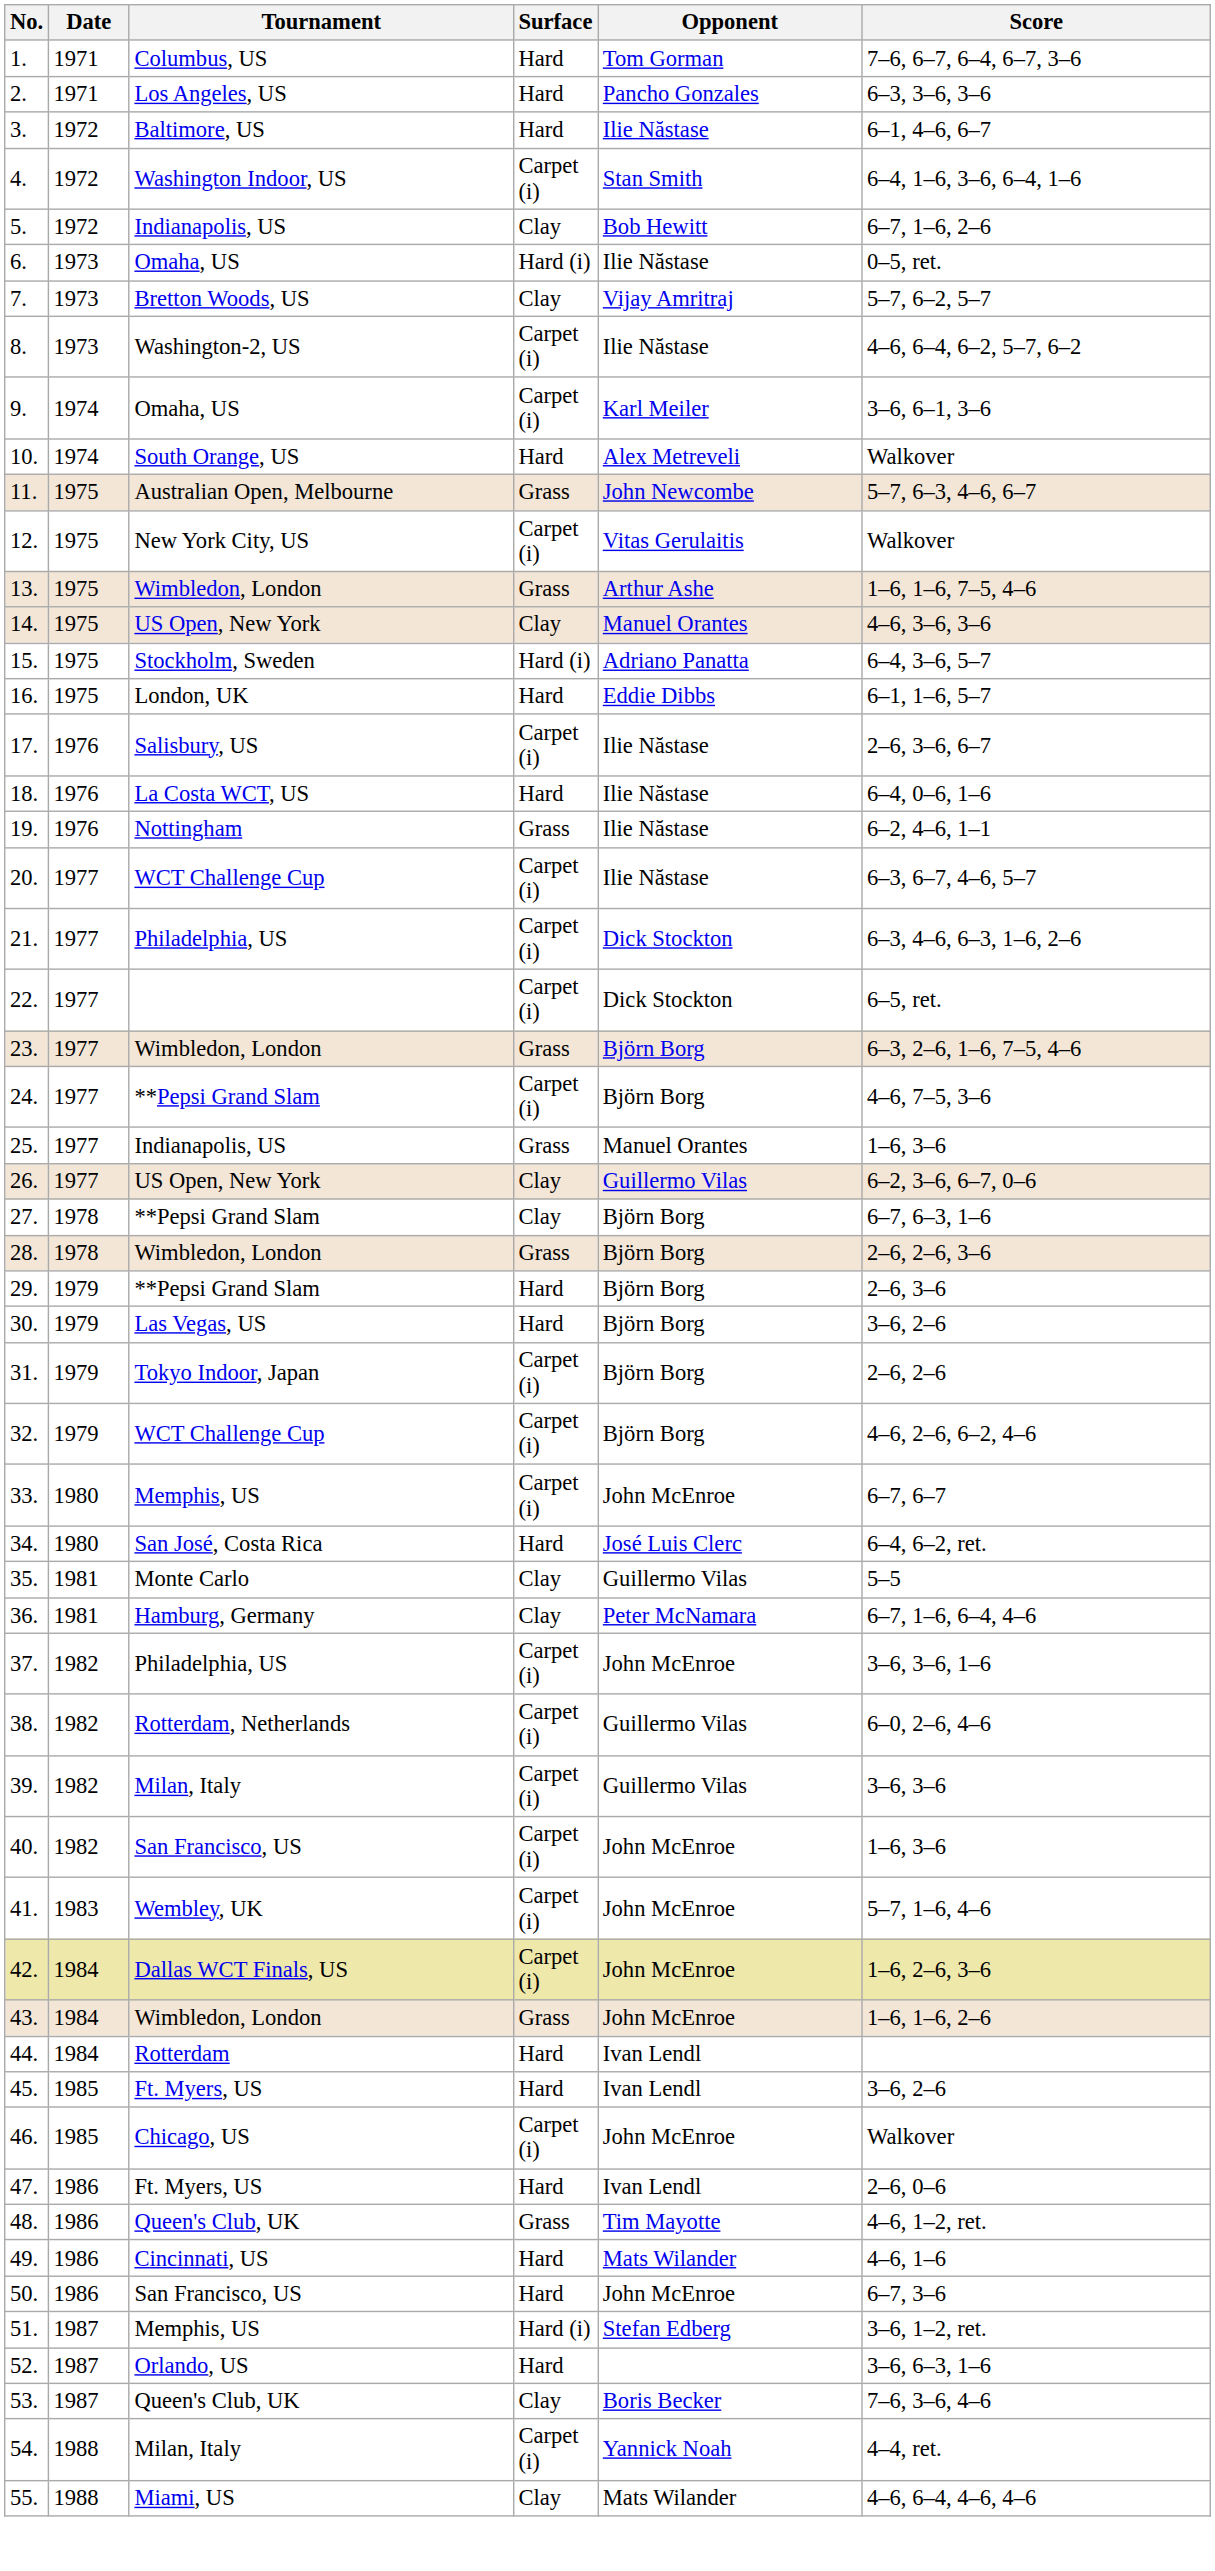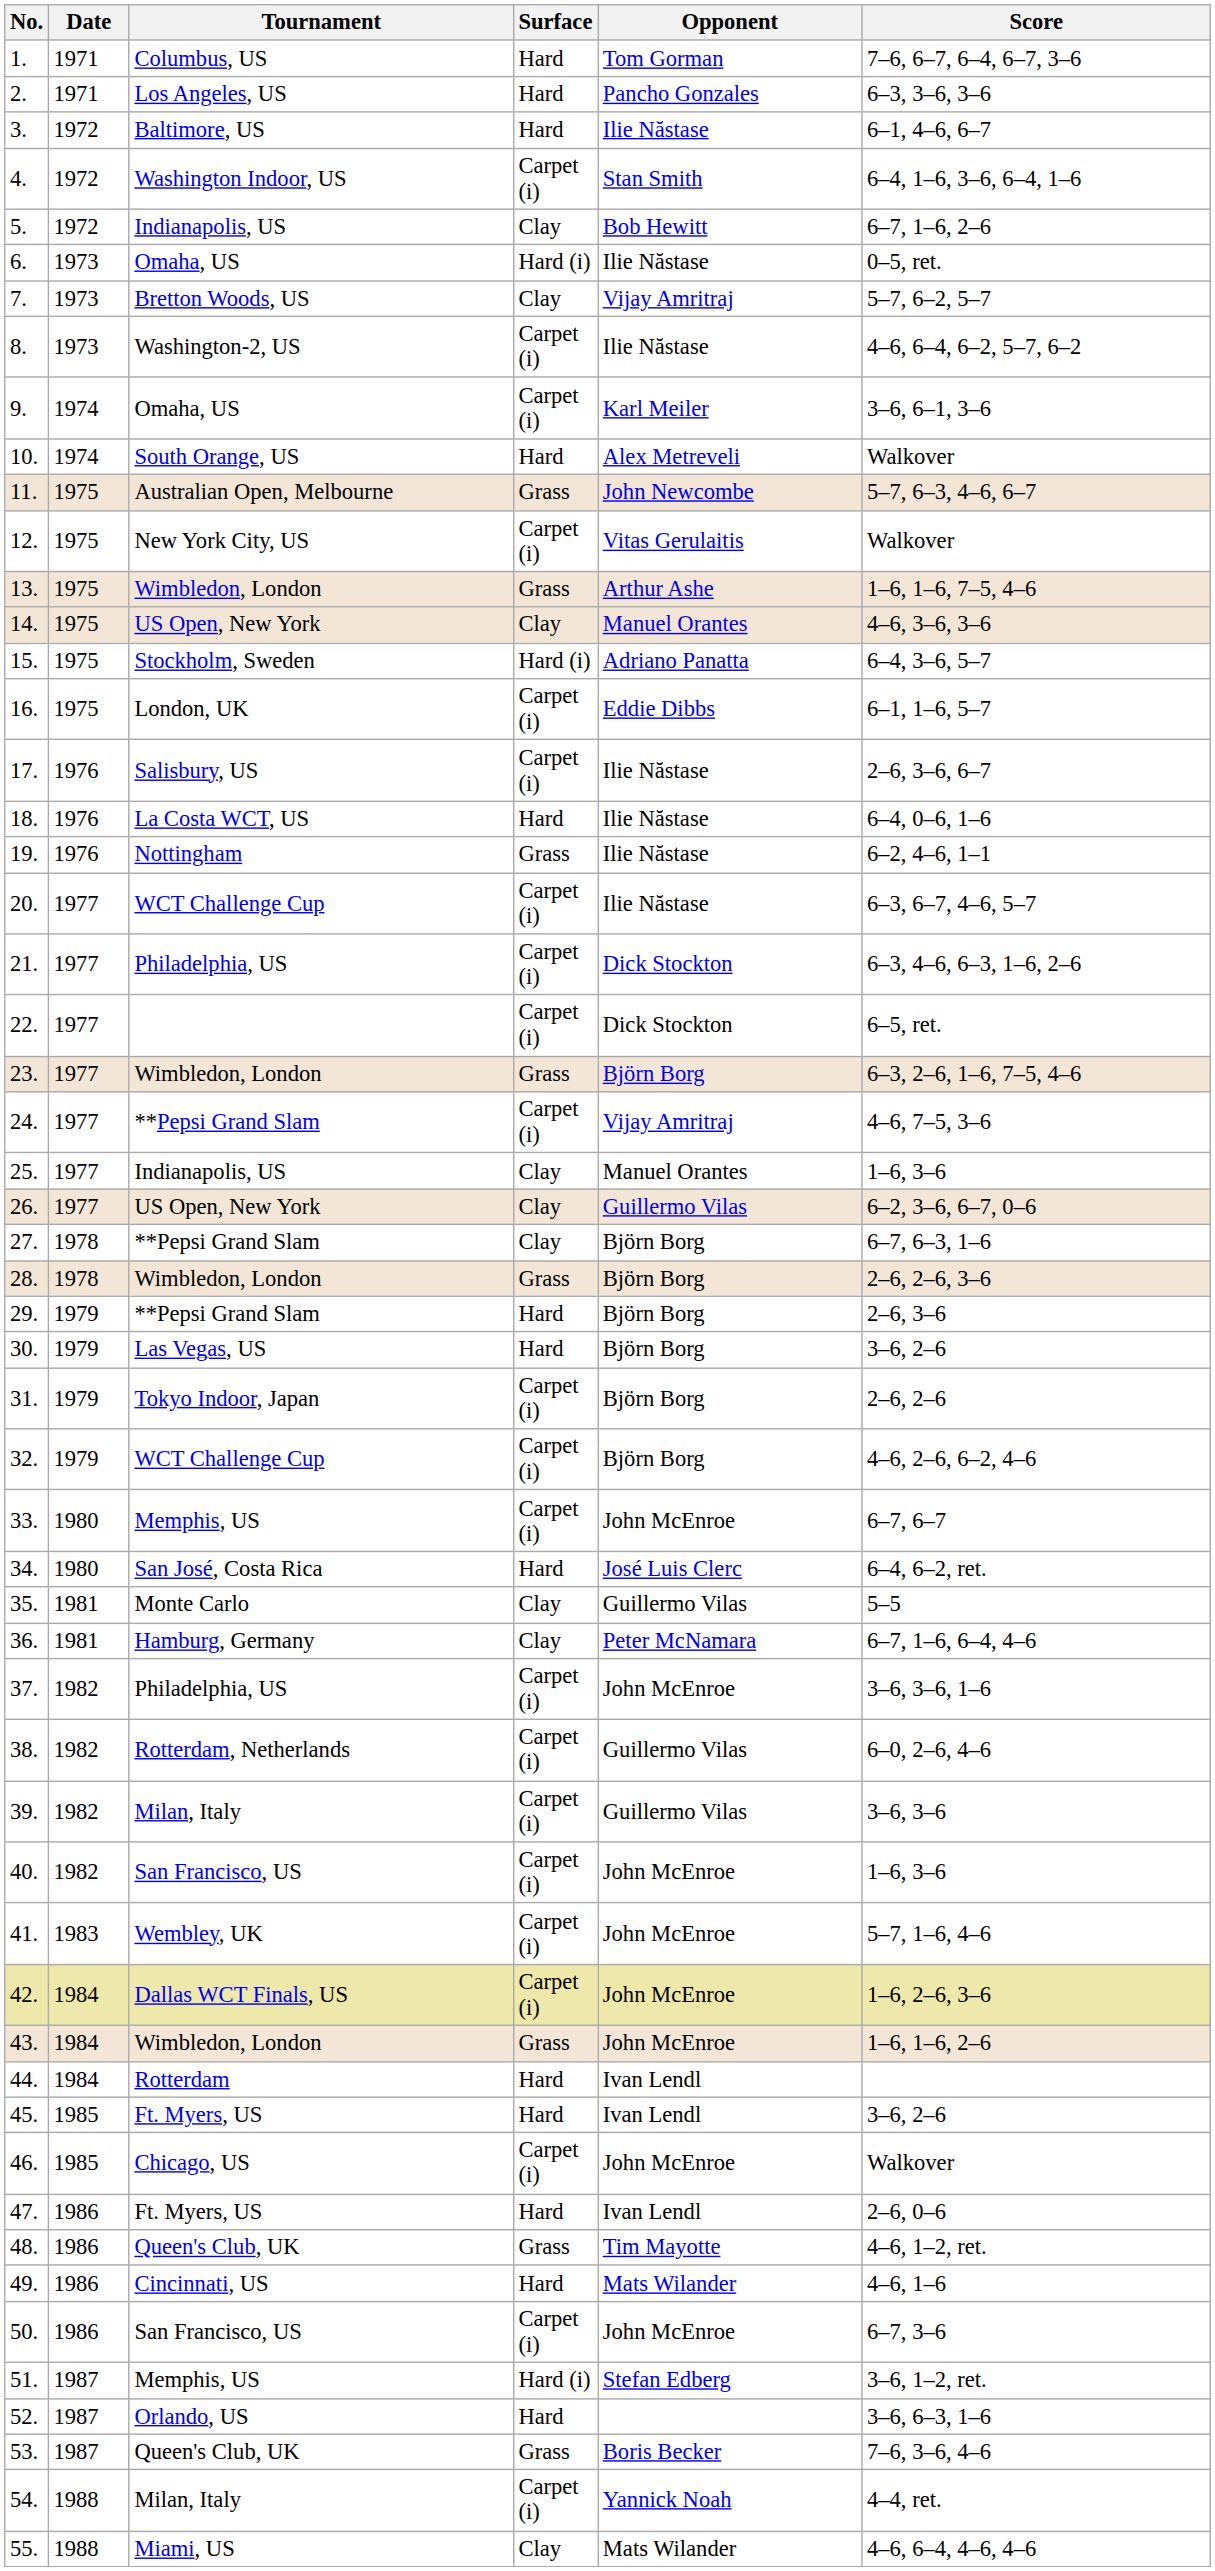 <table class="sortable wikitable">
 <tr>
 <th style="width:20px" class="unsortable">No.</th>
 <th style="width:50px">Date</th>
 <th style="width:265px">Tournament</th>
 <th style="width:50px">Surface</th>
 <th style="width:180px">Opponent</th>
 <th style="width:240px" class="unsortable">Score</th>
 </tr>
 <tr style="background:#fff;">
 <td>1.</td>
 <td>1971</td>
 <td><a href='#'>Columbus</a>, US</td>
 <td>Hard</td>
 <td> <a href='#'>Tom Gorman</a></td>
 <td>7–6, 6–7, 6–4, 6–7, 3–6</td>
 </tr>
 <tr style="background:#fff;">
 <td>2.</td>
 <td>1971</td>
 <td><a href='#'>Los Angeles</a>, US</td>
 <td>Hard</td>
 <td> <a href='#'>Pancho Gonzales</a></td>
 <td>6–3, 3–6, 3–6</td>
 </tr>
 <tr style="background:#fff;">
 <td>3.</td>
 <td>1972</td>
 <td><a href='#'>Baltimore</a>, US</td>
 <td>Hard</td>
 <td> <a href='#'>Ilie Năstase</a></td>
 <td>6–1, 4–6, 6–7</td>
 </tr>
 <tr style="background:#fff;">
 <td>4.</td>
 <td>1972</td>
 <td><a href='#'>Washington Indoor</a>, US</td>
 <td>Carpet (i)</td>
 <td> <a href='#'>Stan Smith</a></td>
 <td>6–4, 1–6, 3–6, 6–4, 1–6</td>
 </tr>
 <tr style="background:#fff;">
 <td>5.</td>
 <td>1972</td>
 <td><a href='#'>Indianapolis</a>, US</td>
 <td>Clay</td>
 <td> <a href='#'>Bob Hewitt</a></td>
 <td>6–7, 1–6, 2–6</td>
 </tr>
 <tr style="background:#fff;">
 <td>6.</td>
 <td>1973</td>
 <td><a href='#'>Omaha</a>, US</td>
 <td>Hard (i)</td>
 <td> Ilie Năstase</td>
 <td>0–5, ret.</td>
 </tr>
 <tr style="background:#fff;">
 <td>7.</td>
 <td>1973</td>
 <td><a href='#'>Bretton Woods</a>, US</td>
 <td>Clay</td>
 <td> <a href='#'>Vijay Amritraj</a></td>
 <td>5–7, 6–2, 5–7</td>
 </tr>
 <tr style="background:#fff;">
 <td>8.</td>
 <td>1973</td>
 <td>Washington-2, US</td>
 <td>Carpet (i)</td>
 <td> Ilie Năstase</td>
 <td>4–6, 6–4, 6–2, 5–7, 6–2</td>
 </tr>
 <tr style="background:#fff;">
 <td>9.</td>
 <td>1974</td>
 <td>Omaha, US</td>
 <td>Carpet (i)</td>
 <td> <a href='#'>Karl Meiler</a></td>
 <td>3–6, 6–1, 3–6</td>
 </tr>
 <tr style="background:#fff;">
 <td>10.</td>
 <td>1974</td>
 <td><a href='#'>South Orange</a>, US</td>
 <td>Hard</td>
 <td> <a href='#'>Alex Metreveli</a></td>
 <td>Walkover</td>
 </tr>
 <tr style="background:#F3E6D7;">
 <td>11.</td>
 <td>1975</td>
 <td>Australian Open, Melbourne</td>
 <td>Grass</td>
 <td> <a href='#'>John Newcombe</a></td>
 <td>5–7, 6–3, 4–6, 6–7</td>
 </tr>
 <tr style="background:#fff;">
 <td>12.</td>
 <td>1975</td>
 <td>New York City, US</td>
 <td>Carpet (i)</td>
 <td> <a href='#'>Vitas Gerulaitis</a></td>
 <td>Walkover</td>
 </tr>
 <tr style="background:#F3E6D7;">
 <td>13.</td>
 <td>1975</td>
 <td><a href='#'>Wimbledon</a>, London</td>
 <td>Grass</td>
 <td> <a href='#'>Arthur Ashe</a></td>
 <td>1–6, 1–6, 7–5, 4–6</td>
 </tr>
 <tr style="background:#F3E6D7;">
 <td>14.</td>
 <td>1975</td>
 <td><a href='#'>US Open</a>, New York</td>
 <td>Clay</td>
 <td> <a href='#'>Manuel Orantes</a></td>
 <td>4–6, 3–6, 3–6</td>
 </tr>
 <tr style="background:#fff;">
 <td>15.</td>
 <td>1975</td>
 <td><a href='#'>Stockholm</a>, Sweden</td>
 <td>Hard (i)</td>
 <td> <a href='#'>Adriano Panatta</a></td>
 <td>6–4, 3–6, 5–7</td>
 </tr>
 <tr style="background:#fff;">
 <td>16.</td>
 <td>1975</td>
 <td>London, UK</td>
-<td>Hard</td>
+<td>Carpet (i)</td>
 <td> <a href='#'>Eddie Dibbs</a></td>
 <td>6–1, 1–6, 5–7</td>
 </tr>
 <tr style="background:#fff;">
 <td>17.</td>
 <td>1976</td>
 <td><a href='#'>Salisbury</a>, US</td>
 <td>Carpet (i)</td>
 <td> Ilie Năstase</td>
 <td>2–6, 3–6, 6–7</td>
 </tr>
 <tr style="background:#fff;">
 <td>18.</td>
 <td>1976</td>
 <td><a href='#'>La Costa WCT</a>, US</td>
 <td>Hard</td>
 <td> Ilie Năstase</td>
 <td>6–4, 0–6, 1–6</td>
 </tr>
 <tr style="background:#fff;">
 <td>19.</td>
 <td>1976</td>
 <td><a href='#'>Nottingham</a></td>
 <td>Grass</td>
 <td> Ilie Năstase</td>
 <td>6–2, 4–6, 1–1 </td>
 </tr>
 <tr style="background:#fff;">
 <td>20.</td>
 <td>1977</td>
 <td><a href='#'>WCT Challenge Cup</a></td>
 <td>Carpet (i)</td>
 <td> Ilie Năstase</td>
 <td>6–3, 6–7, 4–6, 5–7</td>
 </tr>
 <tr style="background:#fff;">
 <td>21.</td>
 <td>1977</td>
 <td><a href='#'>Philadelphia</a>, US</td>
 <td>Carpet (i)</td>
 <td> <a href='#'>Dick Stockton</a></td>
 <td>6–3, 4–6, 6–3, 1–6, 2–6</td>
 </tr>
 <tr style="background:#fff;">
 <td>22.</td>
 <td>1977</td>
 <td></td>
 <td>Carpet (i)</td>
 <td> Dick Stockton</td>
 <td>6–5, ret.</td>
 </tr>
 <tr style="background:#F3E6D7;">
 <td>23.</td>
 <td>1977</td>
 <td>Wimbledon, London</td>
 <td>Grass</td>
 <td> <a href='#'>Björn Borg</a></td>
 <td>6–3, 2–6, 1–6, 7–5, 4–6</td>
 </tr>
 <tr style="background:#fff;">
 <td>24.</td>
 <td>1977</td>
 <td>**<a href='#'>Pepsi Grand Slam</a></td>
 <td>Carpet (i)</td>
-<td> Björn Borg</td>
+<td> <a href='#'>Vijay Amritraj</a></td>
 <td>4–6, 7–5, 3–6</td>
 </tr>
 <tr style="background:#fff;">
 <td>25.</td>
 <td>1977</td>
 <td>Indianapolis, US</td>
-<td>Grass</td>
+<td>Clay</td>
 <td> Manuel Orantes</td>
 <td>1–6, 3–6</td>
 </tr>
 <tr style="background:#F3E6D7;">
 <td>26.</td>
 <td>1977</td>
 <td>US Open, New York</td>
 <td>Clay</td>
 <td> <a href='#'>Guillermo Vilas</a></td>
 <td>6–2, 3–6, 6–7, 0–6</td>
 </tr>
 <tr style="background:#fff;">
 <td>27.</td>
 <td>1978</td>
 <td>**Pepsi Grand Slam</td>
 <td>Clay</td>
 <td> Björn Borg</td>
 <td>6–7, 6–3, 1–6</td>
 </tr>
 <tr style="background:#F3E6D7;">
 <td>28.</td>
 <td>1978</td>
 <td>Wimbledon, London</td>
 <td>Grass</td>
 <td> Björn Borg</td>
 <td>2–6, 2–6, 3–6</td>
 </tr>
 <tr style="background:#fff;">
 <td>29.</td>
 <td>1979</td>
 <td>**Pepsi Grand Slam</td>
 <td>Hard</td>
 <td> Björn Borg</td>
 <td>2–6, 3–6</td>
 </tr>
 <tr style="background:#fff;">
 <td>30.</td>
 <td>1979</td>
 <td><a href='#'>Las Vegas</a>, US</td>
 <td>Hard</td>
 <td> Björn Borg</td>
 <td>3–6, 2–6</td>
 </tr>
 <tr style="background:#fff;">
 <td>31.</td>
 <td>1979</td>
 <td><a href='#'>Tokyo Indoor</a>, Japan</td>
 <td>Carpet (i)</td>
 <td> Björn Borg</td>
 <td>2–6, 2–6</td>
 </tr>
 <tr style="background:#fff;">
 <td>32.</td>
 <td>1979</td>
 <td><a href='#'>WCT Challenge Cup</a></td>
 <td>Carpet (i)</td>
 <td> Björn Borg</td>
 <td>4–6, 2–6, 6–2, 4–6</td>
 </tr>
 <tr style="background:#fff;">
 <td>33.</td>
 <td>1980</td>
 <td><a href='#'>Memphis</a>, US</td>
 <td>Carpet (i)</td>
 <td> John McEnroe</td>
 <td>6–7, 6–7</td>
 </tr>
 <tr style="background:#fff;">
 <td>34.</td>
 <td>1980</td>
 <td><a href='#'>San José</a>, Costa Rica</td>
 <td>Hard</td>
 <td> <a href='#'>José Luis Clerc</a></td>
 <td>6–4, 6–2, ret.</td>
 </tr>
 <tr style="background:#fff;">
 <td>35.</td>
 <td>1981</td>
 <td>Monte Carlo</td>
 <td>Clay</td>
 <td> Guillermo Vilas</td>
 <td>5–5  </td>
 </tr>
 <tr style="background:#fff;">
 <td>36.</td>
 <td>1981</td>
 <td><a href='#'>Hamburg</a>, Germany</td>
 <td>Clay</td>
 <td> <a href='#'>Peter McNamara</a></td>
 <td>6–7, 1–6, 6–4, 4–6</td>
 </tr>
 <tr style="background:#fff;">
 <td>37.</td>
 <td>1982</td>
 <td>Philadelphia, US</td>
 <td>Carpet (i)</td>
 <td> John McEnroe</td>
 <td>3–6, 3–6, 1–6</td>
 </tr>
 <tr style="background:#fff;">
 <td>38.</td>
 <td>1982</td>
 <td><a href='#'>Rotterdam</a>, Netherlands</td>
 <td>Carpet (i)</td>
 <td> Guillermo Vilas</td>
 <td>6–0, 2–6, 4–6</td>
 </tr>
 <tr style="background:#fff;">
 <td>39.</td>
 <td>1982</td>
 <td><a href='#'>Milan</a>, Italy</td>
 <td>Carpet (i)</td>
 <td> Guillermo Vilas</td>
 <td>3–6, 3–6</td>
 </tr>
 <tr style="background:#fff;">
 <td>40.</td>
 <td>1982</td>
 <td><a href='#'>San Francisco</a>, US</td>
 <td>Carpet (i)</td>
 <td> John McEnroe</td>
 <td>1–6, 3–6</td>
 </tr>
 <tr style="background:#fff;">
 <td>41.</td>
 <td>1983</td>
 <td><a href='#'>Wembley</a>, UK</td>
 <td>Carpet (i)</td>
 <td> John McEnroe</td>
 <td>5–7, 1–6, 4–6</td>
 </tr>
 <tr bgcolor=EEE8AA>
 <td>42.</td>
 <td>1984</td>
 <td><a href='#'>Dallas WCT Finals</a>, US</td>
 <td>Carpet (i)</td>
 <td> John McEnroe</td>
 <td>1–6, 2–6, 3–6</td>
 </tr>
 <tr style="background:#F3E6D7;">
 <td>43.</td>
 <td>1984</td>
 <td>Wimbledon, London</td>
 <td>Grass</td>
 <td> John McEnroe</td>
 <td>1–6, 1–6, 2–6</td>
 </tr>
 <tr style="background:#fff;">
 <td>44.</td>
 <td>1984</td>
 <td><a href='#'>Rotterdam</a></td>
 <td>Hard</td>
 <td> Ivan Lendl</td>
 <td></td>
 </tr>
 <tr style="background:#fff;">
 <td>45.</td>
 <td>1985</td>
 <td><a href='#'>Ft. Myers</a>, US</td>
 <td>Hard</td>
 <td> Ivan Lendl</td>
 <td>3–6, 2–6</td>
 </tr>
 <tr style="background:#fff;">
 <td>46.</td>
 <td>1985</td>
 <td><a href='#'>Chicago</a>, US</td>
 <td>Carpet (i)</td>
 <td> John McEnroe</td>
 <td>Walkover</td>
 </tr>
 <tr style="background:#fff;">
 <td>47.</td>
 <td>1986</td>
 <td>Ft. Myers, US</td>
 <td>Hard</td>
 <td> Ivan Lendl</td>
 <td>2–6, 0–6</td>
 </tr>
 <tr style="background:#fff;">
 <td>48.</td>
 <td>1986</td>
 <td><a href='#'>Queen's Club</a>, UK</td>
 <td>Grass</td>
 <td> <a href='#'>Tim Mayotte</a></td>
 <td>4–6, 1–2, ret.</td>
 </tr>
 <tr style="background:#fff;">
 <td>49.</td>
 <td>1986</td>
 <td><a href='#'>Cincinnati</a>, US</td>
 <td>Hard</td>
 <td> <a href='#'>Mats Wilander</a></td>
 <td>4–6, 1–6</td>
 </tr>
 <tr style="background:#fff;">
 <td>50.</td>
 <td>1986</td>
 <td>San Francisco, US</td>
-<td>Hard</td>
+<td>Carpet (i)</td>
 <td> John McEnroe</td>
 <td>6–7, 3–6</td>
 </tr>
 <tr style="background:#fff;">
 <td>51.</td>
 <td>1987</td>
 <td>Memphis, US</td>
 <td>Hard (i)</td>
 <td> <a href='#'>Stefan Edberg</a></td>
 <td>3–6, 1–2, ret.</td>
 </tr>
 <tr style="background:#fff;">
 <td>52.</td>
 <td>1987</td>
 <td><a href='#'>Orlando</a>, US</td>
 <td>Hard</td>
 <td></td>
 <td>3–6, 6–3, 1–6</td>
 </tr>
 <tr style="background:#fff;">
 <td>53.</td>
 <td>1987</td>
 <td>Queen's Club, UK</td>
-<td>Clay</td>
+<td>Grass</td>
 <td> <a href='#'>Boris Becker</a></td>
 <td>7–6, 3–6, 4–6</td>
 </tr>
 <tr style="background:#fff;">
 <td>54.</td>
 <td>1988</td>
 <td>Milan, Italy</td>
 <td>Carpet (i)</td>
 <td> <a href='#'>Yannick Noah</a></td>
 <td>4–4, ret.</td>
 </tr>
 <tr style="background:#fff;">
 <td>55.</td>
 <td>1988</td>
 <td><a href='#'>Miami</a>, US</td>
 <td>Clay</td>
 <td> Mats Wilander</td>
 <td>4–6, 6–4, 4–6, 4–6</td>
 </tr>
 </table>
